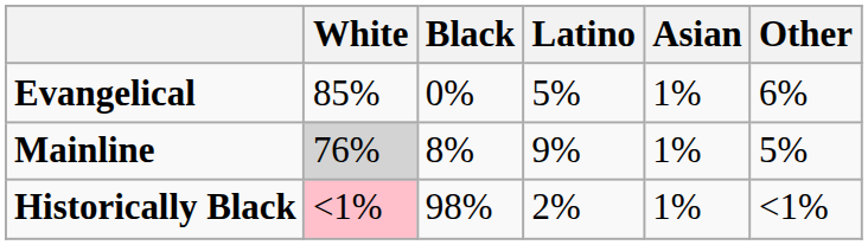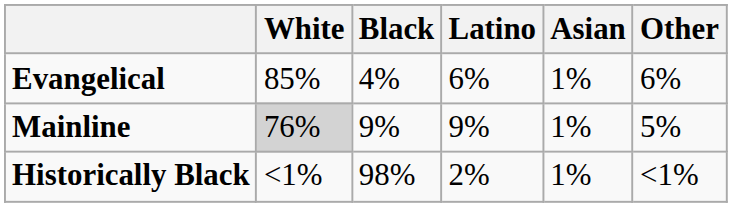 <table class="wikitable">
 <tr>
 <th></th>
 <th>White</th>
 <th>Black</th>
 <th>Latino</th>
 <th>Asian</th>
 <th>Other</th>
 </tr>
 <tr>
 <td><strong>Evangelical</strong></td>
 <td>85%</td>
-<td>0%</td>
-<td>5%</td>
+<td>4%</td>
+<td>6%</td>
 <td>1%</td>
 <td>6%</td>
 </tr>
 <tr>
 <td><strong>Mainline</strong></td>
 <td style="background: lightgrey;">76%</td>
-<td>8%</td>
+<td>9%</td>
 <td>9%</td>
 <td>1%</td>
 <td>5%</td>
 </tr>
 <tr>
 <td><strong>Historically Black</strong></td>
-<td style="background: pink;"><1%</td>
+<td><1%</td>
 <td>98%</td>
 <td>2%</td>
 <td>1%</td>
 <td><1%</td>
 </tr>
 </table>
